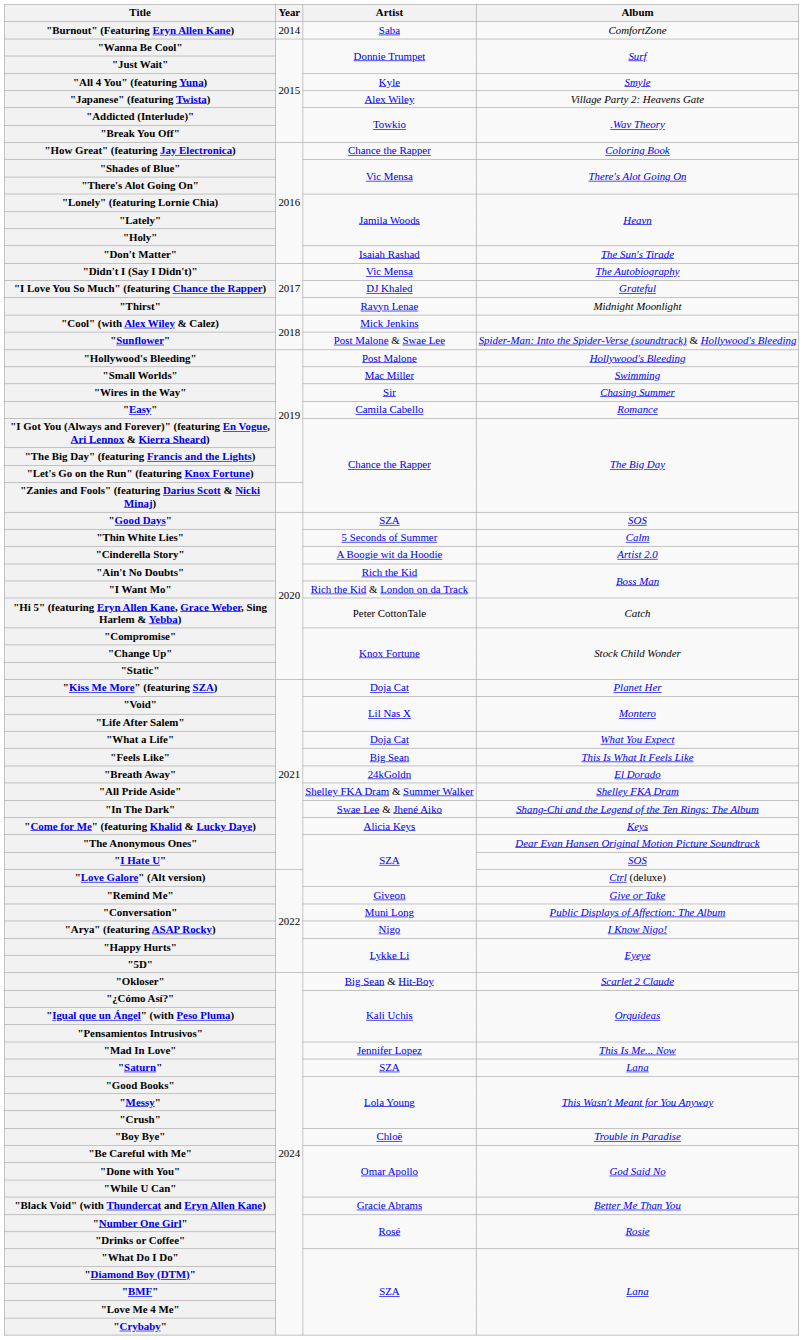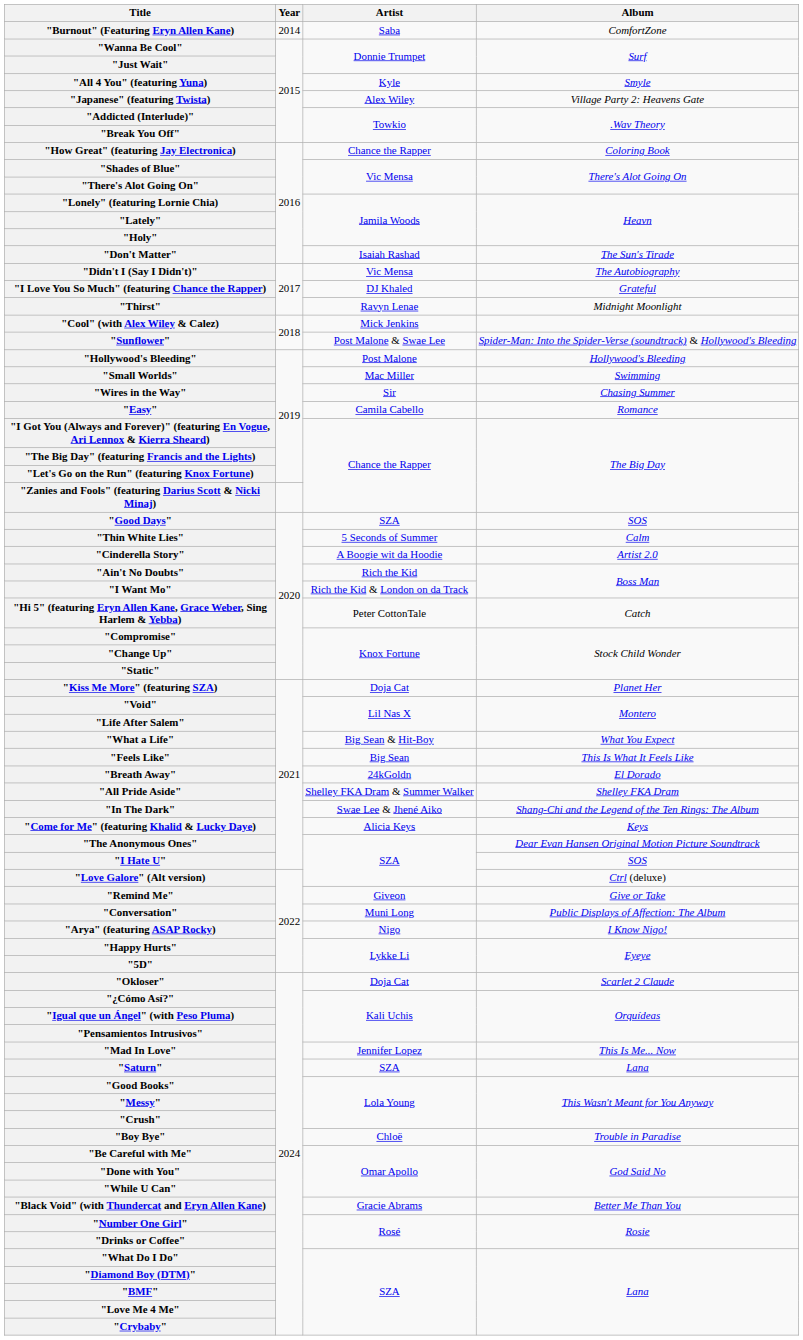 <table class="wikitable plainrowheaders" style="text-align:center;">
 <tr>
 <th scope="col" style="width:24.5em;">Title</th>
 <th scope="col">Year</th>
 <th scope="col">Artist</th>
 <th scope="col">Album</th>
 </tr>
 <tr>
 <th scope="row">"Burnout" (Featuring <a href='#'>Eryn Allen Kane</a>)</th>
 <td>2014</td>
 <td><a href='#'>Saba</a></td>
 <td><em>ComfortZone</em></td>
 </tr>
 <tr>
 <th scope="row">"Wanna Be Cool"</th>
 <td rowspan="6">2015</td>
 <td rowspan="2"><a href='#'>Donnie Trumpet</a></td>
 <td rowspan="2"><em><a href='#'>Surf</a></em></td>
 </tr>
 <tr>
 <th scope="row">"Just Wait"</th>
 </tr>
 <tr>
 <th scope="row">"All 4 You" (featuring <a href='#'>Yuna</a>)</th>
 <td><a href='#'>Kyle</a></td>
 <td><em><a href='#'>Smyle</a></em></td>
 </tr>
 <tr>
 <th scope="row">"Japanese" (featuring <a href='#'>Twista</a>)</th>
 <td><a href='#'>Alex Wiley</a></td>
 <td><em>Village Party 2: Heavens Gate</em></td>
 </tr>
 <tr>
 <th scope="row">"Addicted (Interlude)"</th>
 <td rowspan="2"><a href='#'>Towkio</a></td>
 <td rowspan="2"><em><a href='#'>.Wav Theory</a></em></td>
 </tr>
 <tr>
 <th scope="row">"Break You Off"</th>
 </tr>
 <tr>
 <th scope="row">"How Great" (featuring <a href='#'>Jay Electronica</a>)</th>
 <td rowspan="7">2016</td>
 <td><a href='#'>Chance the Rapper</a></td>
 <td><em><a href='#'>Coloring Book</a></em></td>
 </tr>
 <tr>
 <th scope="row">"Shades of Blue"</th>
 <td rowspan="2"><a href='#'>Vic Mensa</a></td>
 <td rowspan="2"><em><a href='#'>There's Alot Going On</a></em></td>
 </tr>
 <tr>
 <th scope="row">"There's Alot Going On"</th>
 </tr>
 <tr>
 <th scope="row">"Lonely" (featuring Lornie Chia)</th>
 <td rowspan="3"><a href='#'>Jamila Woods</a></td>
 <td rowspan="3"><em><a href='#'>Heavn</a></em></td>
 </tr>
 <tr>
 <th scope="row">"Lately"</th>
 </tr>
 <tr>
 <th scope="row">"Holy"</th>
 </tr>
 <tr>
 <th scope="row">"Don't Matter"</th>
 <td><a href='#'>Isaiah Rashad</a></td>
 <td><em><a href='#'>The Sun's Tirade</a></em></td>
 </tr>
 <tr>
 <th scope="row">"Didn't I (Say I Didn't)"</th>
 <td rowspan="3">2017</td>
 <td><a href='#'>Vic Mensa</a></td>
 <td><em><a href='#'>The Autobiography</a></em></td>
 </tr>
 <tr>
 <th scope="row">"I Love You So Much" (featuring <a href='#'>Chance the Rapper</a>)</th>
 <td><a href='#'>DJ Khaled</a></td>
 <td><em><a href='#'>Grateful</a></em></td>
 </tr>
 <tr>
 <th scope="row">"Thirst"</th>
 <td><a href='#'>Ravyn Lenae</a></td>
 <td><em>Midnight Moonlight</em></td>
 </tr>
 <tr>
 <th scope="row">"Cool" (with <a href='#'>Alex Wiley</a> & Calez)</th>
 <td rowspan="2">2018</td>
 <td><a href='#'>Mick Jenkins</a></td>
 <td></td>
 </tr>
 <tr>
 <th scope="row">"<a href='#'>Sunflower</a>"</th>
 <td><a href='#'>Post Malone</a> & <a href='#'>Swae Lee</a></td>
 <td><em><a href='#'>Spider-Man: Into the Spider-Verse (soundtrack)</a></em> & <em><a href='#'>Hollywood's Bleeding</a></em></td>
 </tr>
 <tr>
 <th scope="row">"Hollywood's Bleeding"</th>
 <td rowspan="7">2019</td>
 <td><a href='#'>Post Malone</a></td>
 <td><em><a href='#'>Hollywood's Bleeding</a></em></td>
 </tr>
 <tr>
 <th scope="row">"Small Worlds"</th>
 <td><a href='#'>Mac Miller</a></td>
 <td><em><a href='#'>Swimming</a></em></td>
 </tr>
 <tr>
 <th scope="row">"Wires in the Way"</th>
 <td><a href='#'>Sir</a></td>
 <td><em><a href='#'>Chasing Summer</a></em></td>
 </tr>
 <tr>
 <th scope="row">"<a href='#'>Easy</a>"</th>
 <td><a href='#'>Camila Cabello</a></td>
 <td><em><a href='#'>Romance</a></em></td>
 </tr>
 <tr>
 <th scope="row">"I Got You (Always and Forever)" (featuring <a href='#'>En Vogue</a>, <a href='#'>Ari Lennox</a> & <a href='#'>Kierra Sheard</a>)</th>
 <td rowspan="4"><a href='#'>Chance the Rapper</a></td>
 <td rowspan="4"><a href='#'><em>The Big Day</em></a></td>
 </tr>
 <tr>
 <th scope="row">"The Big Day" (featuring <a href='#'>Francis and the Lights</a>)</th>
 </tr>
 <tr>
 <th scope="row">"Let's Go on the Run" (featuring <a href='#'>Knox Fortune</a>)</th>
 </tr>
 <tr>
 <th scope="row">"Zanies and Fools" (featuring <a href='#'>Darius Scott</a> & <a href='#'>Nicki Minaj</a>)</th>
 </tr>
 <tr>
 <th scope="row">"<a href='#'>Good Days</a>"</th>
 <td rowspan="9">2020</td>
 <td><a href='#'>SZA</a></td>
 <td><em><a href='#'>SOS</a></em></td>
 </tr>
 <tr>
 <th scope="row">"Thin White Lies"</th>
 <td><a href='#'>5 Seconds of Summer</a></td>
 <td><em><a href='#'>Calm</a></em></td>
 </tr>
 <tr>
 <th scope="row">"Cinderella Story"</th>
 <td><a href='#'>A Boogie wit da Hoodie</a></td>
 <td><em><a href='#'>Artist 2.0</a></em></td>
 </tr>
 <tr>
 <th scope="row">"Ain't No Doubts"</th>
 <td><a href='#'>Rich the Kid</a></td>
 <td rowspan="2"><em><a href='#'>Boss Man</a></em></td>
 </tr>
 <tr>
 <th scope="row">"I Want Mo"</th>
 <td><a href='#'>Rich the Kid</a> & <a href='#'>London on da Track</a></td>
 </tr>
 <tr>
 <th scope="row">"Hi 5" (featuring <a href='#'>Eryn Allen Kane</a>, <a href='#'>Grace Weber</a>, Sing Harlem & <a href='#'>Yebba</a>)</th>
 <td>Peter CottonTale</td>
 <td><em>Catch</em></td>
 </tr>
 <tr>
 <th scope="row">"Compromise"</th>
 <td rowspan="3"><a href='#'>Knox Fortune</a></td>
 <td rowspan="3"><em>Stock Child Wonder</em></td>
 </tr>
 <tr>
 <th scope="row">"Change Up"</th>
 </tr>
 <tr>
 <th scope="row">"Static"</th>
 </tr>
 <tr>
 <th scope="row">"<a href='#'>Kiss Me More</a>" (featuring <a href='#'>SZA</a>)</th>
 <td rowspan="11">2021</td>
 <td><a href='#'>Doja Cat</a></td>
 <td><em><a href='#'>Planet Her</a></em></td>
 </tr>
 <tr>
 <th scope="row">"Void"</th>
 <td rowspan="2"><a href='#'>Lil Nas X</a></td>
 <td rowspan="2"><em><a href='#'>Montero</a></em></td>
 </tr>
 <tr>
 <th scope="row">"Life After Salem"</th>
 </tr>
 <tr>
 <th scope="row">"What a Life"</th>
-<td><a href='#'>Doja Cat</a></td>
+<td><a href='#'>Big Sean</a> & <a href='#'>Hit-Boy</a></td>
 <td><em><a href='#'>What You Expect</a></em></td>
 </tr>
 <tr>
 <th scope="row">"Feels Like"</th>
 <td><a href='#'>Big Sean</a></td>
 <td><em><a href='#'>This Is What It Feels Like</a></em></td>
 </tr>
 <tr>
 <th scope="row">"Breath Away"</th>
 <td><a href='#'>24kGoldn</a></td>
 <td><em><a href='#'>El Dorado</a></em></td>
 </tr>
 <tr>
 <th scope="row">"All Pride Aside"</th>
 <td><a href='#'>Shelley FKA Dram</a> & <a href='#'>Summer Walker</a></td>
 <td><em><a href='#'>Shelley FKA Dram</a></em></td>
 </tr>
 <tr>
 <th scope="row">"In The Dark"</th>
 <td><a href='#'>Swae Lee</a> & <a href='#'>Jhené Aiko</a></td>
 <td><em><a href='#'>Shang-Chi and the Legend of the Ten Rings: The Album</a></em></td>
 </tr>
 <tr>
 <th scope="row">"<a href='#'>Come for Me</a>" (featuring <a href='#'>Khalid</a> & <a href='#'>Lucky Daye</a>)</th>
 <td><a href='#'>Alicia Keys</a></td>
 <td><em><a href='#'>Keys</a></em></td>
 </tr>
 <tr>
 <th scope="row">"The Anonymous Ones"</th>
 <td rowspan="3"><a href='#'>SZA</a></td>
 <td><em><a href='#'>Dear Evan Hansen Original Motion Picture Soundtrack</a></em></td>
 </tr>
 <tr>
 <th scope="row">"<a href='#'>I Hate U</a>"</th>
 <td><em><a href='#'>SOS</a></em></td>
 </tr>
 <tr>
 <th scope="row">"<a href='#'>Love Galore</a>" (Alt version)</th>
 <td rowspan="6">2022</td>
 <td><em><a href='#'>Ctrl</a></em> (deluxe)</td>
 </tr>
 <tr>
 <th scope="row">"Remind Me"</th>
 <td><a href='#'>Giveon</a></td>
 <td><em><a href='#'>Give or Take</a></em></td>
 </tr>
 <tr>
 <th scope="row">"Conversation"</th>
 <td><a href='#'>Muni Long</a></td>
 <td><em><a href='#'>Public Displays of Affection: The Album</a></em></td>
 </tr>
 <tr>
 <th scope="row">"Arya" (featuring <a href='#'>ASAP Rocky</a>)</th>
 <td><a href='#'>Nigo</a></td>
 <td><em><a href='#'>I Know Nigo!</a></em></td>
 </tr>
 <tr>
 <th scope="row">"Happy Hurts"</th>
 <td rowspan="2"><a href='#'>Lykke Li</a></td>
 <td rowspan="2"><em><a href='#'>Eyeye</a></em></td>
 </tr>
 <tr>
 <th scope="row">"5D"</th>
 </tr>
 <tr>
 <th scope="row">"Okloser"</th>
 <td rowspan="21">2024</td>
-<td><a href='#'>Big Sean</a> & <a href='#'>Hit-Boy</a></td>
+<td><a href='#'>Doja Cat</a></td>
 <td><em><a href='#'>Scarlet 2 Claude</a></em></td>
 </tr>
 <tr>
 <th scope="row">"¿Cómo Así?"</th>
 <td rowspan="3"><a href='#'>Kali Uchis</a></td>
 <td rowspan="3"><em><a href='#'>Orquídeas</a></em></td>
 </tr>
 <tr>
 <th scope="row">"<a href='#'>Igual que un Ángel</a>" (with <a href='#'>Peso Pluma</a>)</th>
 </tr>
 <tr>
 <th scope="row">"Pensamientos Intrusivos"</th>
 </tr>
 <tr>
 <th scope="row">"Mad In Love"</th>
 <td><a href='#'>Jennifer Lopez</a></td>
 <td><em><a href='#'>This Is Me... Now</a></em></td>
 </tr>
 <tr>
 <th scope="row">"<a href='#'>Saturn</a>"</th>
 <td><a href='#'>SZA</a></td>
 <td><em><a href='#'>Lana</a></em></td>
 </tr>
 <tr>
 <th scope="row">"Good Books"</th>
 <td rowspan="3"><a href='#'>Lola Young</a></td>
 <td rowspan="3"><em><a href='#'>This Wasn't Meant for You Anyway</a></em></td>
 </tr>
 <tr>
 <th scope="row">"<a href='#'>Messy</a>"</th>
 </tr>
 <tr>
 <th scope="row">"Crush"</th>
 </tr>
 <tr>
 <th scope="row">"Boy Bye"</th>
 <td><a href='#'>Chloë</a></td>
 <td><em><a href='#'>Trouble in Paradise</a></em></td>
 </tr>
 <tr>
 <th scope="row">"Be Careful with Me"</th>
 <td rowspan="3"><a href='#'>Omar Apollo</a></td>
 <td rowspan="3"><em><a href='#'>God Said No</a></em></td>
 </tr>
 <tr>
 <th scope="row">"Done with You"</th>
 </tr>
 <tr>
 <th scope="row">"While U Can"</th>
 </tr>
 <tr>
 <th scope="row">"Black Void" (with <a href='#'>Thundercat</a> and <a href='#'>Eryn Allen Kane</a>)</th>
 <td><a href='#'>Gracie Abrams</a></td>
 <td><em><a href='#'>Better Me Than You</a></em></td>
 </tr>
 <tr>
 <th scope="row">"<a href='#'>Number One Girl</a>"</th>
 <td rowspan="2"><a href='#'>Rosé</a></td>
 <td rowspan="2"><em><a href='#'>Rosie</a></em></td>
 </tr>
 <tr>
 <th scope="row">"Drinks or Coffee"</th>
 </tr>
 <tr>
 <th scope="row">"What Do I Do"</th>
 <td rowspan="5"><a href='#'>SZA</a></td>
 <td rowspan="5"><em><a href='#'>Lana</a></em></td>
 </tr>
 <tr>
 <th scope="row">"<a href='#'>Diamond Boy (DTM)</a>"</th>
 </tr>
 <tr>
 <th scope="row">"<a href='#'>BMF</a>"</th>
 </tr>
 <tr>
 <th scope="row">"Love Me 4 Me"</th>
 </tr>
 <tr>
 <th scope="row">"<a href='#'>Crybaby</a>"</th>
 </tr>
 </table>
